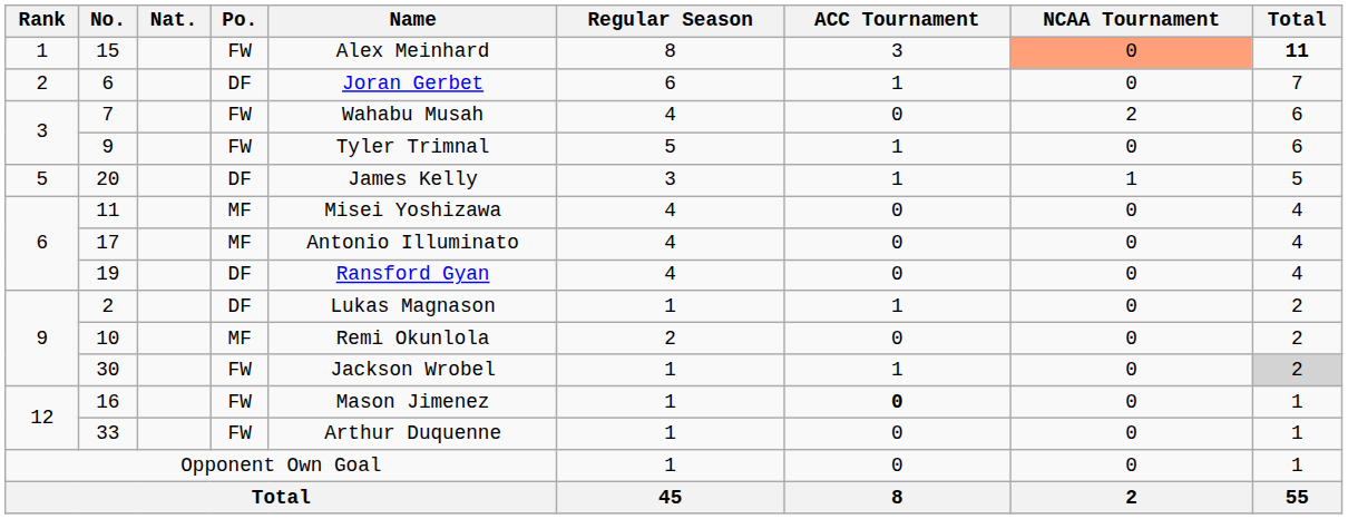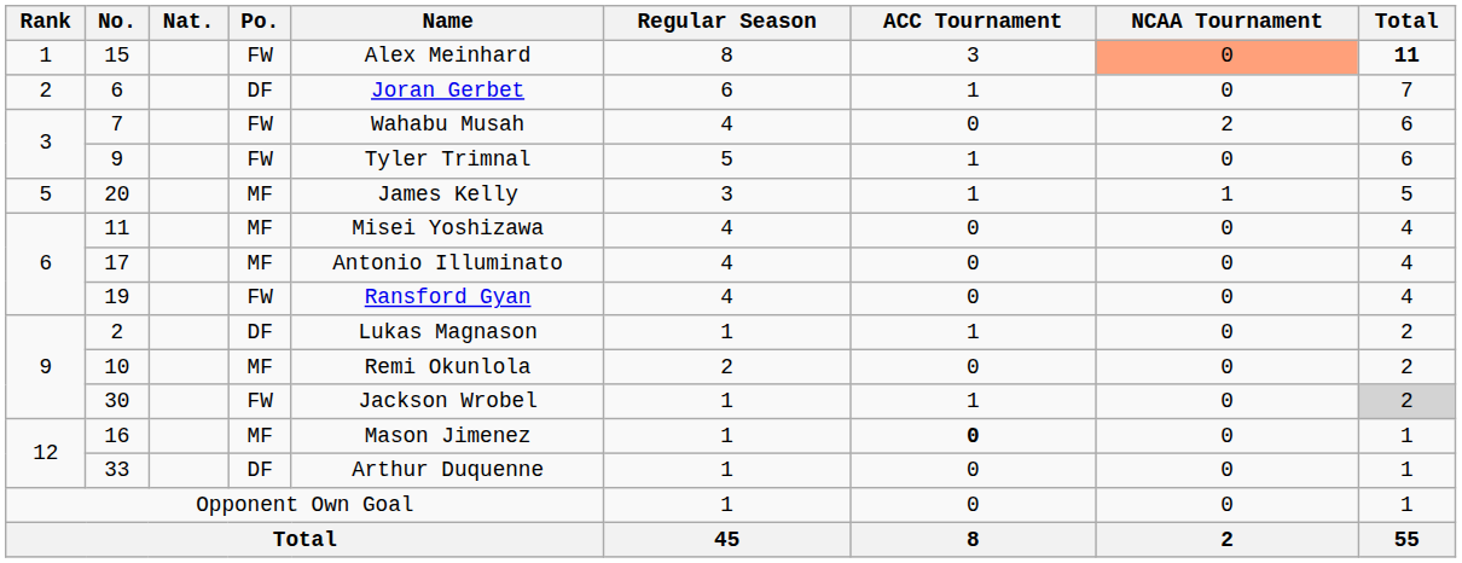 <table class="wikitable" style="text-align:center; font-size:95%; width:95%;">
 <tr>
 <th>Rank</th>
 <th>No.</th>
 <th>Nat.</th>
 <th>Po.</th>
 <th>Name</th>
 <th>Regular Season</th>
 <th>ACC Tournament</th>
 <th>NCAA Tournament</th>
 <th>Total</th>
 </tr>
 <tr>
 <td>1</td>
 <td>15</td>
 <td></td>
 <td>FW</td>
 <td>Alex Meinhard</td>
 <td>8</td>
 <td>3</td>
 <td style="background: lightsalmon;">0</td>
 <td><strong>11</strong></td>
 </tr>
 <tr>
 <td>2</td>
 <td>6</td>
 <td></td>
 <td>DF</td>
 <td><a href='#'>Joran Gerbet</a></td>
 <td>6</td>
 <td>1</td>
 <td>0</td>
 <td>7</td>
 </tr>
 <tr>
 <td rowspan=2>3</td>
 <td>7</td>
 <td></td>
 <td>FW</td>
 <td>Wahabu Musah</td>
 <td>4</td>
 <td>0</td>
 <td>2</td>
 <td>6</td>
 </tr>
 <tr>
 <td>9</td>
 <td></td>
 <td>FW</td>
 <td>Tyler Trimnal</td>
 <td>5</td>
 <td>1</td>
 <td>0</td>
 <td>6</td>
 </tr>
 <tr>
 <td>5</td>
 <td>20</td>
 <td></td>
-<td>DF</td>
+<td>MF</td>
 <td>James Kelly</td>
 <td>3</td>
 <td>1</td>
 <td>1</td>
 <td>5</td>
 </tr>
 <tr>
 <td rowspan=3>6</td>
 <td>11</td>
 <td></td>
 <td>MF</td>
 <td>Misei Yoshizawa</td>
 <td>4</td>
 <td>0</td>
 <td>0</td>
 <td>4</td>
 </tr>
 <tr>
 <td>17</td>
 <td></td>
 <td>MF</td>
 <td>Antonio Illuminato</td>
 <td>4</td>
 <td>0</td>
 <td>0</td>
 <td>4</td>
 </tr>
 <tr>
 <td>19</td>
 <td></td>
-<td>DF</td>
+<td>FW</td>
 <td><a href='#'>Ransford Gyan</a></td>
 <td>4</td>
 <td>0</td>
 <td>0</td>
 <td>4</td>
 </tr>
 <tr>
 <td rowspan=3>9</td>
 <td>2</td>
 <td></td>
 <td>DF</td>
 <td>Lukas Magnason</td>
 <td>1</td>
 <td>1</td>
 <td>0</td>
 <td>2</td>
 </tr>
 <tr>
 <td>10</td>
 <td></td>
 <td>MF</td>
 <td>Remi Okunlola</td>
 <td>2</td>
 <td>0</td>
 <td>0</td>
 <td>2</td>
 </tr>
 <tr>
 <td>30</td>
 <td></td>
 <td>FW</td>
 <td>Jackson Wrobel</td>
 <td>1</td>
 <td>1</td>
 <td>0</td>
 <td style="background: lightgrey;">2</td>
 </tr>
 <tr>
 <td rowspan=2>12</td>
 <td>16</td>
 <td></td>
-<td>FW</td>
+<td>MF</td>
 <td>Mason Jimenez</td>
 <td>1</td>
 <td><strong>0</strong></td>
 <td>0</td>
 <td>1</td>
 </tr>
 <tr>
 <td>33</td>
 <td></td>
-<td>FW</td>
+<td>DF</td>
 <td>Arthur Duquenne</td>
 <td>1</td>
 <td>0</td>
 <td>0</td>
 <td>1</td>
 </tr>
 <tr>
 <td colspan=5>Opponent Own Goal</td>
 <td>1</td>
 <td>0</td>
 <td>0</td>
 <td>1</td>
 </tr>
 <tr>
 <th colspan=5>Total</th>
 <th>45</th>
 <th>8</th>
 <th>2</th>
 <th>55</th>
 </tr>
 </table>
